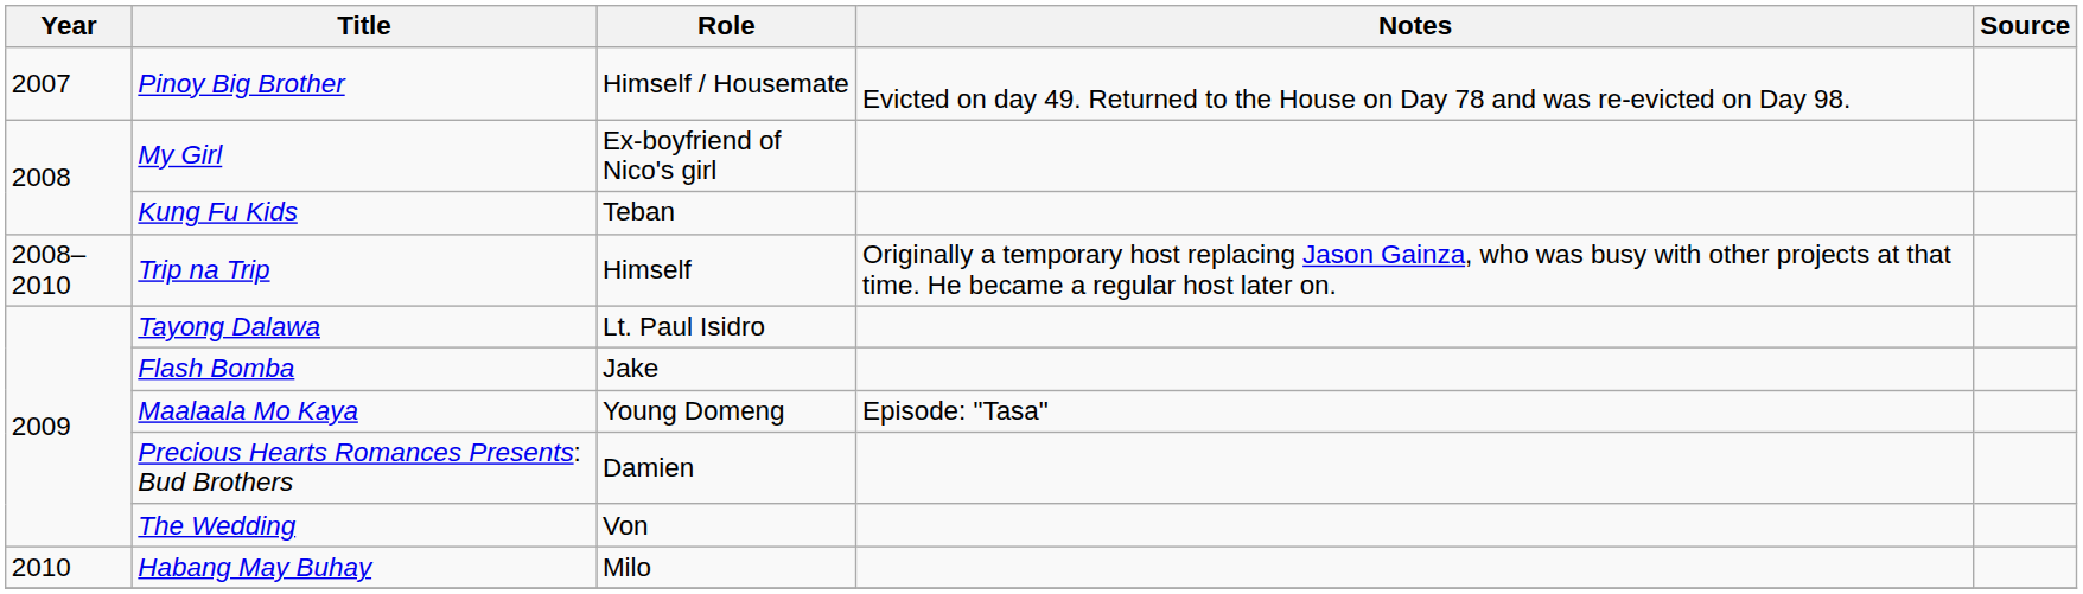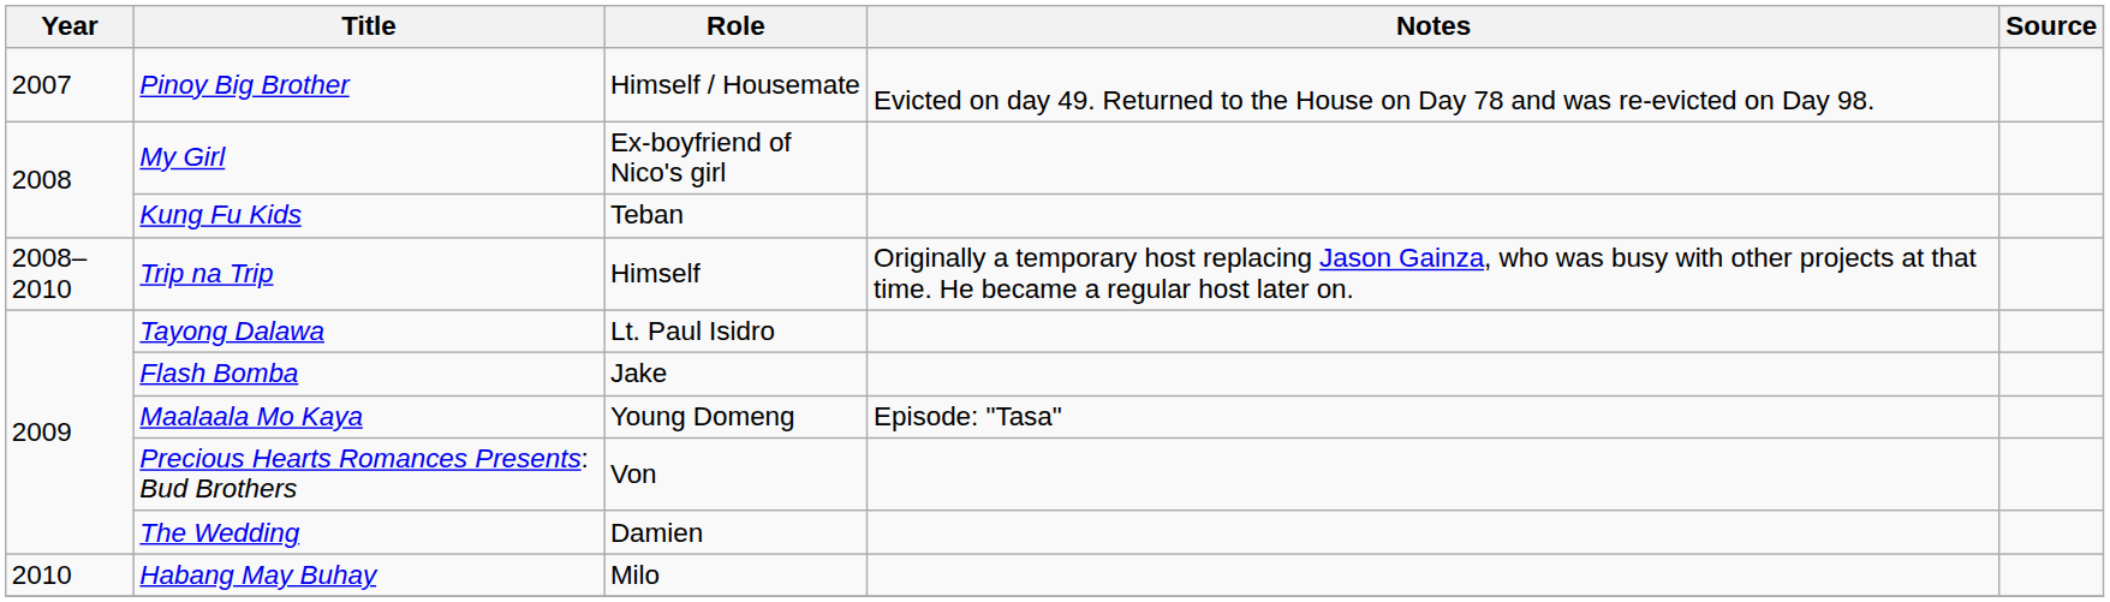 <table class="wikitable sortable" >
 <tr>
 <th>Year</th>
 <th>Title</th>
 <th>Role</th>
 <th class="unsortable">Notes </th>
 <th class="unsortable">Source </th>
 </tr>
 <tr>
 <td>2007</td>
 <td><em><a href='#'>Pinoy Big Brother</a></em></td>
 <td>Himself / Housemate</td>
 <td><br> Evicted on day 49. Returned to the House on Day 78 and was re-evicted on Day 98.</td>
 <td></td>
 </tr>
 <tr>
 <td rowspan="2">2008</td>
 <td><em><a href='#'>My Girl</a></em></td>
 <td>Ex-boyfriend of Nico's girl</td>
 <td></td>
 <td></td>
 </tr>
 <tr>
 <td><em><a href='#'>Kung Fu Kids</a></em></td>
 <td>Teban</td>
 <td></td>
 <td></td>
 </tr>
 <tr>
 <td>2008–2010</td>
 <td><em><a href='#'>Trip na Trip</a></em></td>
 <td>Himself</td>
 <td>Originally a temporary host replacing <a href='#'>Jason Gainza</a>, who was busy with other projects at that time.  He became a regular host later on.</td>
 <td></td>
 </tr>
 <tr>
 <td rowspan="5">2009</td>
 <td><em><a href='#'>Tayong Dalawa</a></em></td>
 <td>Lt. Paul Isidro</td>
 <td></td>
 <td></td>
 </tr>
 <tr>
 <td><em><a href='#'>Flash Bomba</a></em></td>
 <td>Jake</td>
 <td></td>
 <td></td>
 </tr>
 <tr>
 <td><em><a href='#'>Maalaala Mo Kaya</a></em></td>
 <td>Young Domeng</td>
 <td>Episode: "Tasa"</td>
 <td></td>
 </tr>
 <tr>
 <td><em><a href='#'>Precious Hearts Romances Presents</a></em>: <em>Bud Brothers</em></td>
-<td>Damien</td>
+<td>Von</td>
 <td></td>
 <td></td>
 </tr>
 <tr>
 <td><em><a href='#'>The Wedding</a></em></td>
-<td>Von</td>
+<td>Damien</td>
 <td></td>
 <td></td>
 </tr>
 <tr>
 <td>2010</td>
 <td><em><a href='#'>Habang May Buhay</a></em></td>
 <td>Milo</td>
 <td></td>
 <td></td>
 </tr>
 <tr>
 </tr>
 </table>
